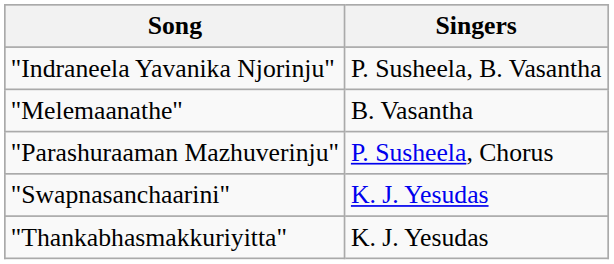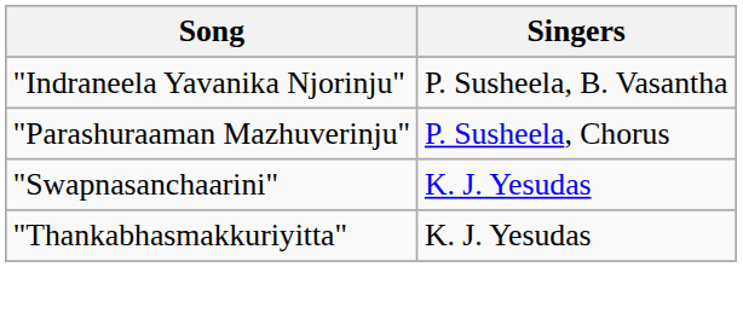 <table class="wikitable" style="font-size:95%;">
 <tr>
 <th>Song</th>
 <th>Singers</th>
 </tr>
 <tr>
 <td>"Indraneela Yavanika Njorinju"</td>
 <td>P. Susheela, B. Vasantha</td>
-</tr>
-<tr>
-<td>"Melemaanathe"</td>
-<td>B. Vasantha</td>
 </tr>
 <tr>
 <td>"Parashuraaman Mazhuverinju"</td>
 <td><a href='#'>P. Susheela</a>, Chorus</td>
 </tr>
 <tr>
 <td>"Swapnasanchaarini"</td>
 <td><a href='#'>K. J. Yesudas</a></td>
 </tr>
 <tr>
 <td>"Thankabhasmakkuriyitta"</td>
 <td>K. J. Yesudas</td>
 </tr>
 </table>
